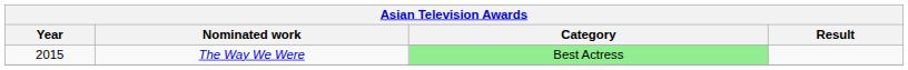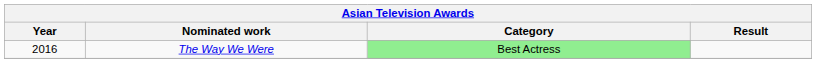 <table width="90%" class="wikitable">
 <tr>
 <th colspan="4" align="center"><a href='#'>Asian Television Awards</a></th>
 </tr>
 <tr>
 <th width="10%">Year</th>
 <th width="35%">Nominated work</th>
 <th width="40%">Category</th>
 <th width="15%">Result</th>
 </tr>
 <tr>
-<td align="center" rowspan="1">2015</td>
+<td align="center" rowspan="1">2016</td>
 <td align="center"><em><a href='#'>The Way We Were</a></em></td>
 <td align="center" style="background: lightgreen;">Best Actress</td>
 <td></td>
 </tr>
 <tr>
 </tr>
 </table>
